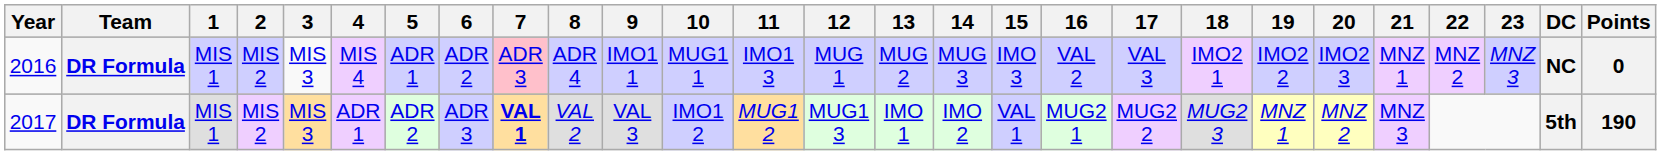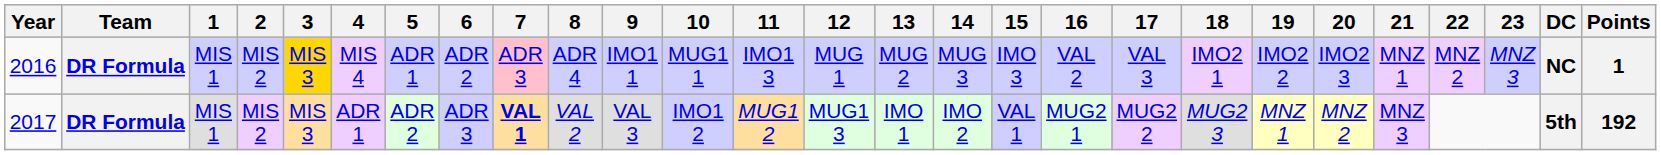 <table class="wikitable" style="text-align:center; font-size:85%">
 <tr>
 <th>Year</th>
 <th>Team</th>
 <th>1</th>
 <th>2</th>
 <th>3</th>
 <th>4</th>
 <th>5</th>
 <th>6</th>
 <th>7</th>
 <th>8</th>
 <th>9</th>
 <th>10</th>
 <th>11</th>
 <th>12</th>
 <th>13</th>
 <th>14</th>
 <th>15</th>
 <th>16</th>
 <th>17</th>
 <th>18</th>
 <th>19</th>
 <th>20</th>
 <th>21</th>
 <th>22</th>
 <th>23</th>
 <th>DC</th>
 <th>Points</th>
 </tr>
 <tr>
 <td><a href='#'>2016</a></td>
 <th nowrap><a href='#'>DR Formula</a></th>
 <td style="background:#cfcfff"><a href='#'>MIS<br>1</a><br></td>
 <td style="background:#cfcfff"><a href='#'>MIS<br>2</a><br></td>
-<td><a href='#'>MIS<br>3</a></td>
+<td style="background: gold;"><a href='#'>MIS<br>3</a></td>
 <td style="background:#efcfff"><a href='#'>MIS<br>4</a><br></td>
 <td style="background:#cfcfff"><a href='#'>ADR<br>1</a><br></td>
 <td style="background:#cfcfff"><a href='#'>ADR<br>2</a><br></td>
 <td style="background: pink;"><a href='#'>ADR<br>3</a></td>
 <td style="background:#cfcfff"><a href='#'>ADR<br>4</a><br></td>
 <td style="background:#cfcfff"><a href='#'>IMO1<br>1</a><br></td>
 <td style="background:#cfcfff"><a href='#'>MUG1<br>1</a><br></td>
 <td style="background:#cfcfff"><a href='#'>IMO1<br>3</a><br></td>
 <td style="background:#cfcfff"><a href='#'>MUG<br>1</a><br></td>
 <td style="background:#cfcfff"><a href='#'>MUG<br>2</a><br></td>
 <td style="background:#cfcfff"><a href='#'>MUG<br>3</a><br></td>
 <td style="background:#cfcfff"><a href='#'>IMO<br>3</a><br></td>
 <td style="background:#cfcfff"><a href='#'>VAL<br>2</a><br></td>
 <td style="background:#cfcfff"><a href='#'>VAL<br>3</a><br></td>
 <td style="background:#efcfff"><a href='#'>IMO2<br>1</a><br></td>
 <td style="background:#cfcfff"><a href='#'>IMO2<br>2</a><br></td>
 <td style="background:#cfcfff"><a href='#'>IMO2<br>3</a><br></td>
 <td style="background:#efcfff"><a href='#'>MNZ<br>1</a><br></td>
 <td style="background:#efcfff"><a href='#'>MNZ<br>2</a><br></td>
 <td style="background:#cfcfff"><em><a href='#'>MNZ<br>3</a></em><br></td>
 <th>NC</th>
-<th>0</th>
+<th>1</th>
 </tr>
 <tr>
 <td><a href='#'>2017</a></td>
 <th nowrap><a href='#'>DR Formula</a></th>
 <td style="background:#dfdfdf"><a href='#'>MIS<br>1</a><br></td>
 <td style="background:#efcfff"><a href='#'>MIS<br>2</a><br></td>
 <td style="background:#ffdf9f"><a href='#'>MIS<br>3</a><br></td>
 <td style="background:#efcfff"><a href='#'>ADR<br>1</a><br></td>
 <td style="background:#dfffdf"><a href='#'>ADR<br>2</a><br></td>
 <td style="background:#cfcfff"><a href='#'>ADR<br>3</a><br></td>
 <td style="background:#ffdf9f"><strong><a href='#'>VAL<br>1</a></strong><br></td>
 <td style="background:#dfdfdf"><em><a href='#'>VAL<br>2</a></em><br></td>
 <td style="background:#dfdfdf"><a href='#'>VAL<br>3</a><br></td>
 <td style="background:#cfcfff"><a href='#'>IMO1<br>2</a><br></td>
 <td style="background:#ffdf9f"><em><a href='#'>MUG1<br>2</a></em><br></td>
 <td style="background:#dfffdf"><a href='#'>MUG1<br>3</a><br></td>
 <td style="background:#dfffdf"><a href='#'>IMO<br>1</a><br></td>
 <td style="background:#dfffdf"><a href='#'>IMO<br>2</a><br></td>
 <td style="background:#cfcfff"><a href='#'>VAL<br>1</a><br></td>
 <td style="background:#dfffdf"><a href='#'>MUG2<br>1</a><br></td>
 <td style="background:#efcfff"><a href='#'>MUG2<br>2</a><br></td>
 <td style="background:#dfdfdf"><em><a href='#'>MUG2<br>3</a></em><br></td>
 <td style="background:#ffffbf"><em><a href='#'>MNZ<br>1</a></em><br></td>
 <td style="background:#ffffbf"><em><a href='#'>MNZ<br>2</a></em><br></td>
 <td style="background:#efcfff"><a href='#'>MNZ<br>3</a><br></td>
 <td colspan=2></td>
 <th>5th</th>
-<th>190</th>
+<th>192</th>
 </tr>
 </table>
